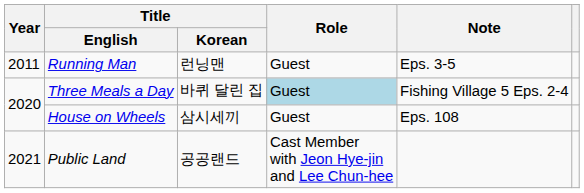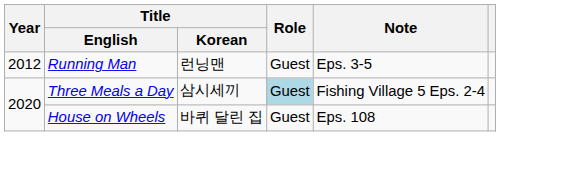 <table class="wikitable sortable plainrowheaders">
 <tr>
 <th rowspan="2" scope="col">Year</th>
 <th colspan="2" scope="col">Title</th>
 <th rowspan="2" scope="col">Role</th>
 <th rowspan="2" scope="col" class="unsortable">Note</th>
 <th rowspan="2" scope="col" class="unsortable"></th>
 </tr>
 <tr>
 <th>English</th>
 <th>Korean</th>
 </tr>
 <tr>
-<td>2011</td>
+<td>2012</td>
 <td><em><a href='#'>Running Man</a></em></td>
 <td>런닝맨</td>
 <td>Guest</td>
 <td>Eps. 3-5</td>
 <td></td>
 </tr>
 <tr>
 <td rowspan="2">2020</td>
 <td><em><a href='#'>Three Meals a Day</a></em></td>
-<td>바퀴 달린 집</td>
+<td>삼시세끼</td>
 <td style="background: lightblue;">Guest</td>
 <td>Fishing Village 5 Eps. 2-4</td>
 <td></td>
 </tr>
 <tr>
 <td><em><a href='#'>House on Wheels</a></em></td>
-<td>삼시세끼</td>
+<td>바퀴 달린 집</td>
 <td>Guest</td>
 <td>Eps. 108</td>
 <td></td>
 </tr>
-<tr>
-<td>2021</td>
-<td><em>Public Land</em></td>
-<td>공공랜드</td>
-<td>Cast Member<br>with <a href='#'>Jeon Hye-jin</a><br>and <a href='#'>Lee Chun-hee</a></td>
-<td></td>
-<td></td>
-</tr>
 </table>
